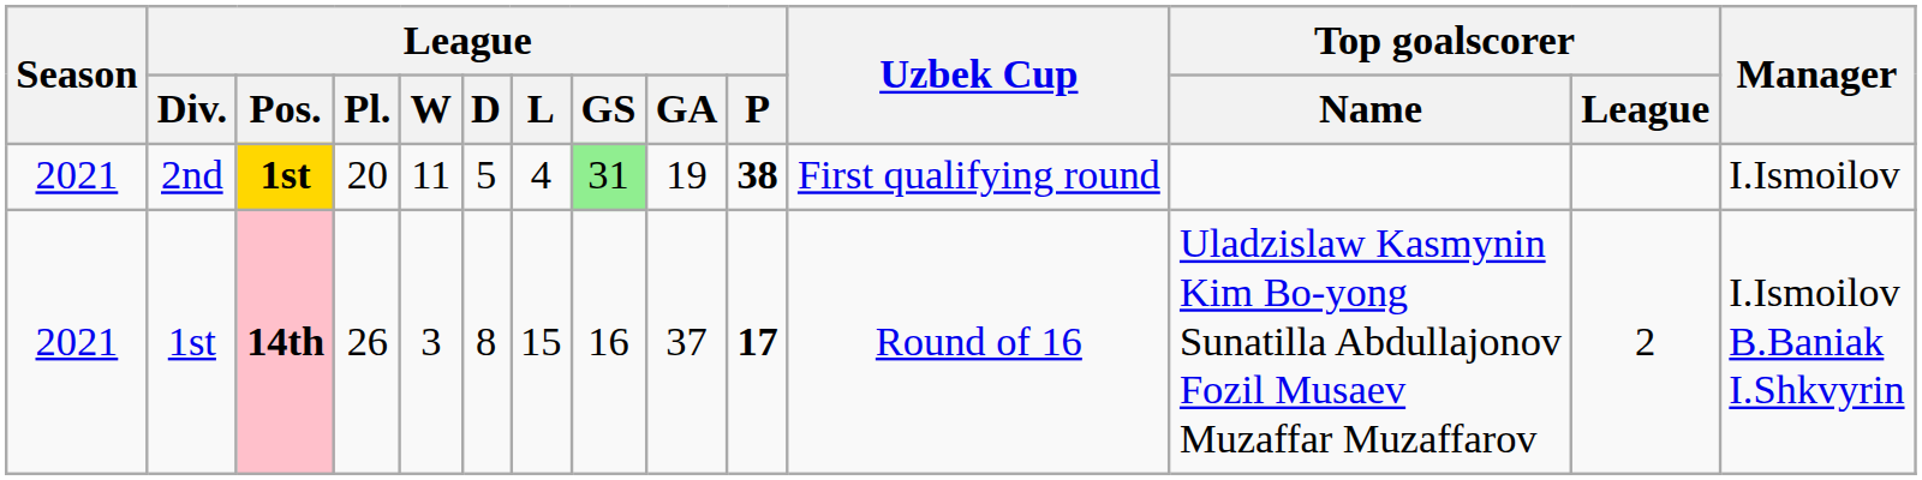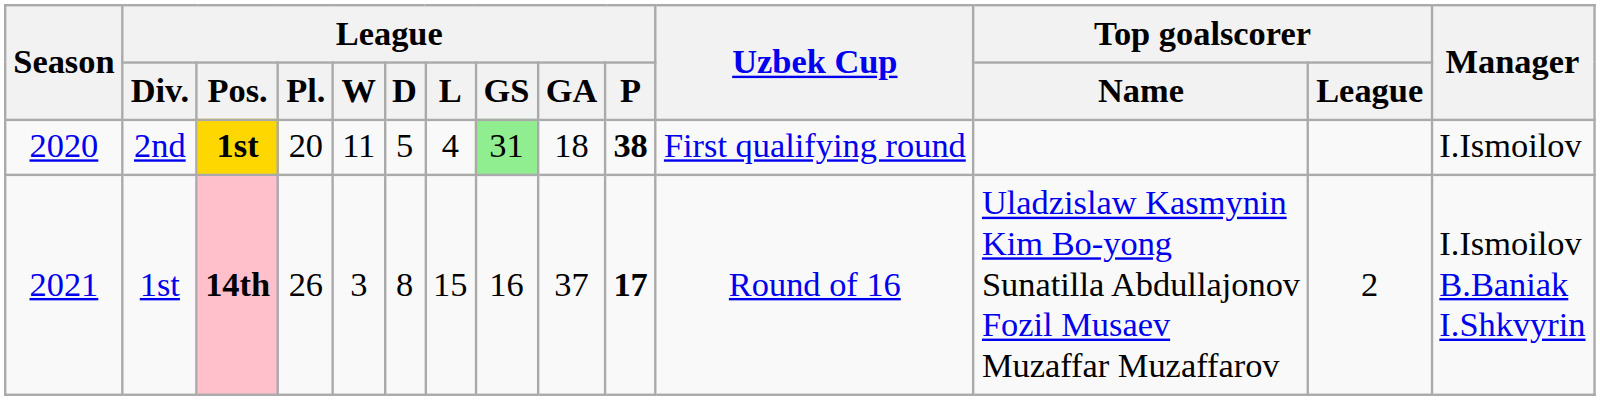 <table class="wikitable mw-collapsible mw-collapsed" align=center cellspacing="0" cellpadding="3" style="border:1px solid #AAAAAA;font-size:90%">
 <tr style="background:#efefef;">
 <th rowspan="2">Season</th>
 <th colspan="9">League</th>
 <th rowspan="2"><a href='#'>Uzbek Cup</a></th>
 <th colspan="2">Top goalscorer</th>
 <th rowspan="2">Manager</th>
 </tr>
 <tr>
 <th>Div.</th>
 <th>Pos.</th>
 <th>Pl.</th>
 <th>W</th>
 <th>D</th>
 <th>L</th>
 <th>GS</th>
 <th>GA</th>
 <th>P</th>
 <th>Name</th>
 <th>League</th>
 </tr>
 <tr>
-<td align=center><a href='#'>2021</a></td>
+<td align=center><a href='#'>2020</a></td>
 <td align=center><a href='#'>2nd</a></td>
 <td style="text-align:center; background:gold;"><strong>1st</strong></td>
 <td align=center>20</td>
 <td align=center>11</td>
 <td align=center>5</td>
 <td align=center>4</td>
 <td align=center style="background: lightgreen;">31</td>
-<td align=center>19</td>
+<td align=center>18</td>
 <td align=center><strong>38</strong></td>
 <td align=center><a href='#'>First qualifying round</a></td>
 <td align=left></td>
 <td align=center></td>
 <td align=left> I.Ismoilov</td>
 </tr>
 <tr>
 <td align=center><a href='#'>2021</a></td>
 <td align=center><a href='#'>1st</a></td>
 <td style="text-align:center; background:pink;"><strong>14th</strong></td>
 <td align=center>26</td>
 <td align=center>3</td>
 <td align=center>8</td>
 <td align=center>15</td>
 <td align=center>16</td>
 <td align=center>37</td>
 <td align=center><strong>17</strong></td>
 <td align=center><a href='#'>Round of 16</a></td>
 <td align=left> <a href='#'>Uladzislaw Kasmynin</a> <br>  <a href='#'>Kim Bo-yong</a> <br>  Sunatilla Abdullajonov <br>  <a href='#'>Fozil Musaev</a> <br>  Muzaffar Muzaffarov</td>
 <td align=center>2</td>
 <td align=left> I.Ismoilov <br>  <a href='#'>B.Baniak</a> <br>  <a href='#'>I.Shkvyrin</a></td>
 </tr>
 </table>
